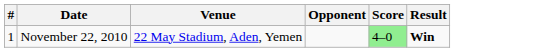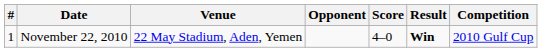 <table class="wikitable">
 <tr>
 <th>#</th>
 <th>Date</th>
 <th>Venue</th>
 <th>Opponent</th>
 <th>Score</th>
 <th>Result</th>
+<th>Competition</th>
 </tr>
 <tr>
 <td>1</td>
 <td>November 22, 2010</td>
 <td><a href='#'>22 May Stadium</a>, <a href='#'>Aden</a>, Yemen</td>
 <td></td>
-<td style="background: lightgreen;">4–0</td>
+<td>4–0</td>
 <td><strong>Win</strong></td>
+<td><a href='#'>2010 Gulf Cup</a></td>
 </tr>
 </table>
